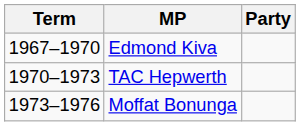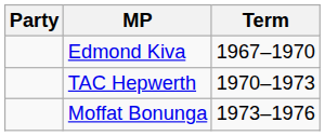 <table class=wikitable>
 <tr>
+<th>Party</th>
+<th>MP</th>
 <th>Term</th>
-<th>MP</th>
-<th>Party</th>
 </tr>
 <tr>
+<td> </td>
+<td><a href='#'>Edmond Kiva</a></td>
 <td>1967–1970</td>
-<td><a href='#'>Edmond Kiva</a></td>
-<td> </td>
 </tr>
 <tr>
+<td> </td>
+<td><a href='#'>TAC Hepwerth</a></td>
 <td>1970–1973</td>
-<td><a href='#'>TAC Hepwerth</a></td>
-<td> </td>
 </tr>
 <tr>
+<td> </td>
+<td><a href='#'>Moffat Bonunga</a></td>
 <td>1973–1976</td>
-<td><a href='#'>Moffat Bonunga</a></td>
-<td> </td>
 </tr>
 </table>
